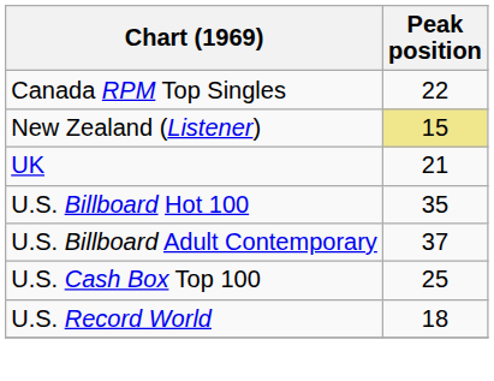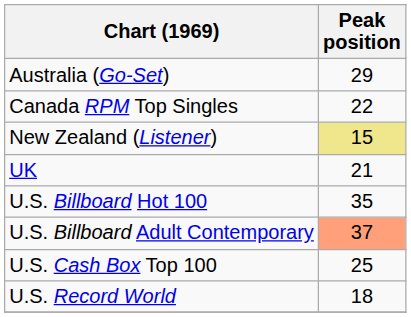 <table class="wikitable sortable">
 <tr>
 <th>Chart (1969)</th>
 <th>Peak<br>position</th>
+</tr>
+<tr>
+<td>Australia (<em><a href='#'>Go-Set</a></em>)</td>
+<td style="text-align:center;">29</td>
 </tr>
 <tr>
 <td>Canada <em><a href='#'>RPM</a></em> Top Singles</td>
 <td style="text-align:center;">22</td>
 </tr>
 <tr>
 <td>New Zealand (<em><a href='#'>Listener</a></em>)</td>
 <td style="background: khaki; text-align:center;">15</td>
 </tr>
 <tr>
 <td><a href='#'>UK</a></td>
 <td style="text-align:center;">21</td>
 </tr>
 <tr>
 <td>U.S. <em><a href='#'>Billboard</a></em> <a href='#'>Hot 100</a></td>
 <td style="text-align:center;">35</td>
 </tr>
 <tr>
 <td>U.S. <em>Billboard</em> <a href='#'>Adult Contemporary</a></td>
-<td style="text-align:center;">37</td>
+<td style="background: lightsalmon; text-align:center;">37</td>
 </tr>
 <tr>
 <td>U.S. <a href='#'><em>Cash Box</em></a> Top 100</td>
 <td align="center">25</td>
 </tr>
 <tr>
 <td>U.S. <em><a href='#'>Record World</a></em></td>
 <td style="text-align:center;">18</td>
 </tr>
 <tr>
 </tr>
 </table>
